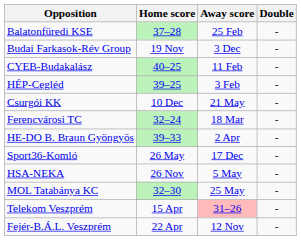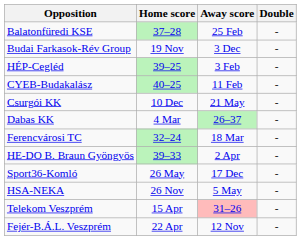 <table class="wikitable" style="text-align: center;">
 <tr>
 <th>Opposition</th>
 <th>Home score</th>
 <th>Away score</th>
 <th>Double</th>
 </tr>
 <tr>
 <td align="left"><a href='#'>Balatonfüredi KSE</a></td>
 <td bgcolor=#BBF3BB><a href='#'>37–28</a></td>
 <td><a href='#'>25 Feb</a></td>
 <td><em> -</em></td>
 </tr>
 <tr>
 <td align="left"><a href='#'>Budai Farkasok-Rév Group</a></td>
 <td><a href='#'>19 Nov</a></td>
 <td><a href='#'>3 Dec</a></td>
 <td><em> -</em></td>
 </tr>
 <tr>
+<td align="left"><a href='#'>HÉP-Cegléd</a></td>
+<td bgcolor=#BBF3BB><a href='#'>39–25</a></td>
+<td><a href='#'>3 Feb</a></td>
+<td><em> -</em></td>
+</tr>
+<tr>
 <td align="left"><a href='#'>CYEB-Budakalász</a></td>
 <td bgcolor=#BBF3BB><a href='#'>40–25</a></td>
 <td><a href='#'>11 Feb</a></td>
 <td><em> -</em></td>
 </tr>
 <tr>
-<td align="left"><a href='#'>HÉP-Cegléd</a></td>
-<td bgcolor=#BBF3BB><a href='#'>39–25</a></td>
-<td><a href='#'>3 Feb</a></td>
+<td align="left"><a href='#'>Csurgói KK</a></td>
+<td><a href='#'>10 Dec</a></td>
+<td><a href='#'>21 May</a></td>
 <td><em> -</em></td>
 </tr>
 <tr>
-<td align="left"><a href='#'>Csurgói KK</a></td>
-<td><a href='#'>10 Dec</a></td>
-<td><a href='#'>21 May</a></td>
+<td align="left"><a href='#'>Dabas KK</a></td>
+<td><a href='#'>4 Mar</a></td>
+<td bgcolor=#BBF3BB><a href='#'>26–37</a></td>
 <td><em> -</em></td>
 </tr>
 <tr>
 <td align="left"><a href='#'>Ferencvárosi TC</a></td>
 <td bgcolor=#BBF3BB><a href='#'>32–24</a></td>
 <td><a href='#'>18 Mar</a></td>
 <td><em> -</em></td>
 </tr>
 <tr>
 <td align="left"><a href='#'>HE-DO B. Braun Gyöngyös</a></td>
 <td bgcolor=#BBF3BB><a href='#'>39–33</a></td>
 <td><a href='#'>2 Apr</a></td>
 <td><em> -</em></td>
 </tr>
 <tr>
 <td align="left"><a href='#'>Sport36-Komló</a></td>
 <td><a href='#'>26 May</a></td>
 <td><a href='#'>17 Dec</a></td>
 <td><em> -</em></td>
 </tr>
 <tr>
 <td align="left"><a href='#'>HSA-NEKA</a></td>
 <td><a href='#'>26 Nov</a></td>
 <td><a href='#'>5 May</a></td>
 <td><em> -</em></td>
 </tr>
 <tr>
-<td align="left"><a href='#'>MOL Tatabánya KC</a></td>
-<td bgcolor=#BBF3BB><a href='#'>32–30</a></td>
-<td><a href='#'>25 May</a></td>
-<td><em> -</em></td>
-</tr>
-<tr>
 <td align="left"><a href='#'>Telekom Veszprém</a></td>
 <td><a href='#'>15 Apr</a></td>
 <td bgcolor=#FFBBBB><a href='#'>31–26</a></td>
 <td><em> -</em></td>
 </tr>
 <tr>
 <td align="left"><a href='#'>Fejér-B.Á.L. Veszprém</a></td>
 <td><a href='#'>22 Apr</a></td>
 <td><a href='#'>12 Nov</a></td>
 <td><em> -</em></td>
 </tr>
 </table>
